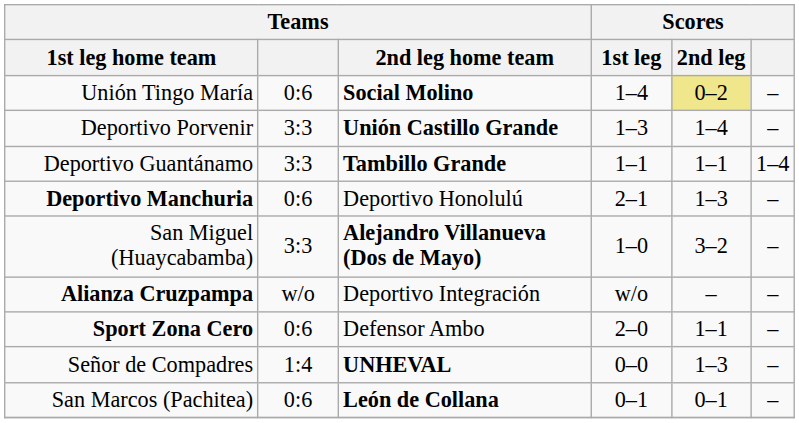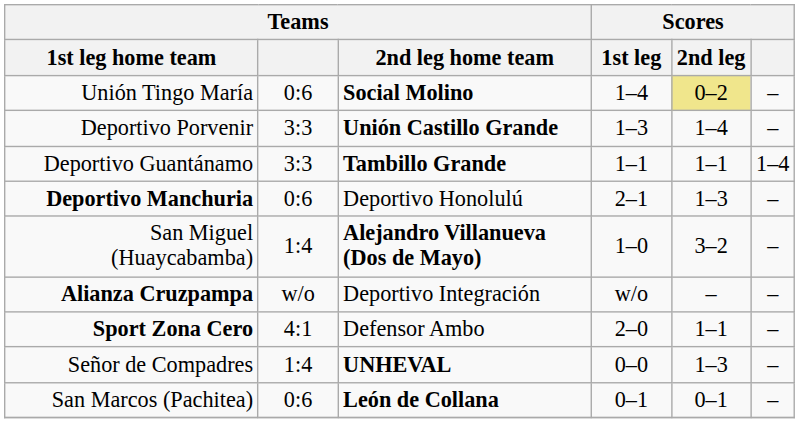 <table class="wikitable" style="text-align: center;">
 <tr>
 <th colspan=3>Teams</th>
 <th colspan=3>Scores</th>
 </tr>
 <tr>
 <th width="175">1st leg home team</th>
 <th width="50"></th>
 <th width="175">2nd leg home team</th>
 <th width="50">1st leg</th>
 <th width="50">2nd leg</th>
 <th></th>
 </tr>
 <tr>
 <td align=right>Unión Tingo María</td>
 <td>0:6</td>
 <td align=left><strong>Social Molino</strong></td>
 <td>1–4</td>
 <td style="background: khaki;">0–2</td>
 <td>–</td>
 </tr>
 <tr>
 <td align=right>Deportivo Porvenir</td>
 <td>3:3</td>
 <td align=left><strong>Unión Castillo Grande</strong></td>
 <td>1–3</td>
 <td>1–4</td>
 <td>–</td>
 </tr>
 <tr>
 <td align=right>Deportivo Guantánamo</td>
 <td>3:3</td>
 <td align=left><strong>Tambillo Grande</strong></td>
 <td>1–1</td>
 <td>1–1</td>
 <td>1–4</td>
 </tr>
 <tr>
 <td align=right><strong>Deportivo Manchuria</strong></td>
 <td>0:6</td>
 <td align=left>Deportivo Honolulú</td>
 <td>2–1</td>
 <td>1–3</td>
 <td>–</td>
 </tr>
 <tr>
 <td align=right>San Miguel (Huaycabamba)</td>
-<td>3:3</td>
+<td>1:4</td>
 <td align=left><strong>Alejandro Villanueva (Dos de Mayo)</strong></td>
 <td>1–0</td>
 <td>3–2</td>
 <td>–</td>
 </tr>
 <tr>
 <td align=right><strong>Alianza Cruzpampa</strong></td>
 <td>w/o</td>
 <td align=left>Deportivo Integración</td>
 <td>w/o</td>
 <td>–</td>
 <td>–</td>
 </tr>
 <tr>
 <td align=right><strong>Sport Zona Cero</strong></td>
-<td>0:6</td>
+<td>4:1</td>
 <td align=left>Defensor Ambo</td>
 <td>2–0</td>
 <td>1–1</td>
 <td>–</td>
 </tr>
 <tr>
 <td align=right>Señor de Compadres</td>
 <td>1:4</td>
 <td align=left><strong>UNHEVAL</strong></td>
 <td>0–0</td>
 <td>1–3</td>
 <td>–</td>
 </tr>
 <tr>
 <td align=right>San Marcos (Pachitea)</td>
 <td>0:6</td>
 <td align=left><strong>León de Collana</strong></td>
 <td>0–1</td>
 <td>0–1</td>
 <td>–</td>
 </tr>
 <tr>
 </tr>
 </table>
